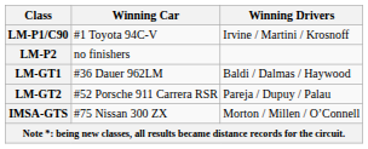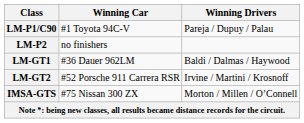 <table class="wikitable" style="font-size: 95%">
 <tr>
 <th>Class</th>
 <th>Winning Car</th>
 <th>Winning Drivers</th>
 </tr>
 <tr>
 <th>LM-P1/C90</th>
 <td>#1 Toyota 94C-V</td>
-<td>Irvine / Martini / Krosnoff</td>
+<td>Pareja / Dupuy / Palau</td>
 </tr>
 <tr>
 <th>LM-P2</th>
 <td>no finishers</td>
 <td></td>
 </tr>
 <tr>
 <th>LM-GT1</th>
 <td>#36 Dauer 962LM</td>
 <td>Baldi / Dalmas / Haywood</td>
 </tr>
 <tr>
 <th>LM-GT2</th>
 <td>#52 Porsche 911 Carrera RSR</td>
-<td>Pareja / Dupuy / Palau</td>
+<td>Irvine / Martini / Krosnoff</td>
 </tr>
 <tr>
 <th>IMSA-GTS</th>
 <td>#75 Nissan 300 ZX</td>
 <td>Morton / Millen / O’Connell</td>
 </tr>
 <tr>
 <th colspan="3"><small><strong>Note *</strong>: being new classes, all results became distance records for the circuit.</small></th>
 </tr>
 </table>
